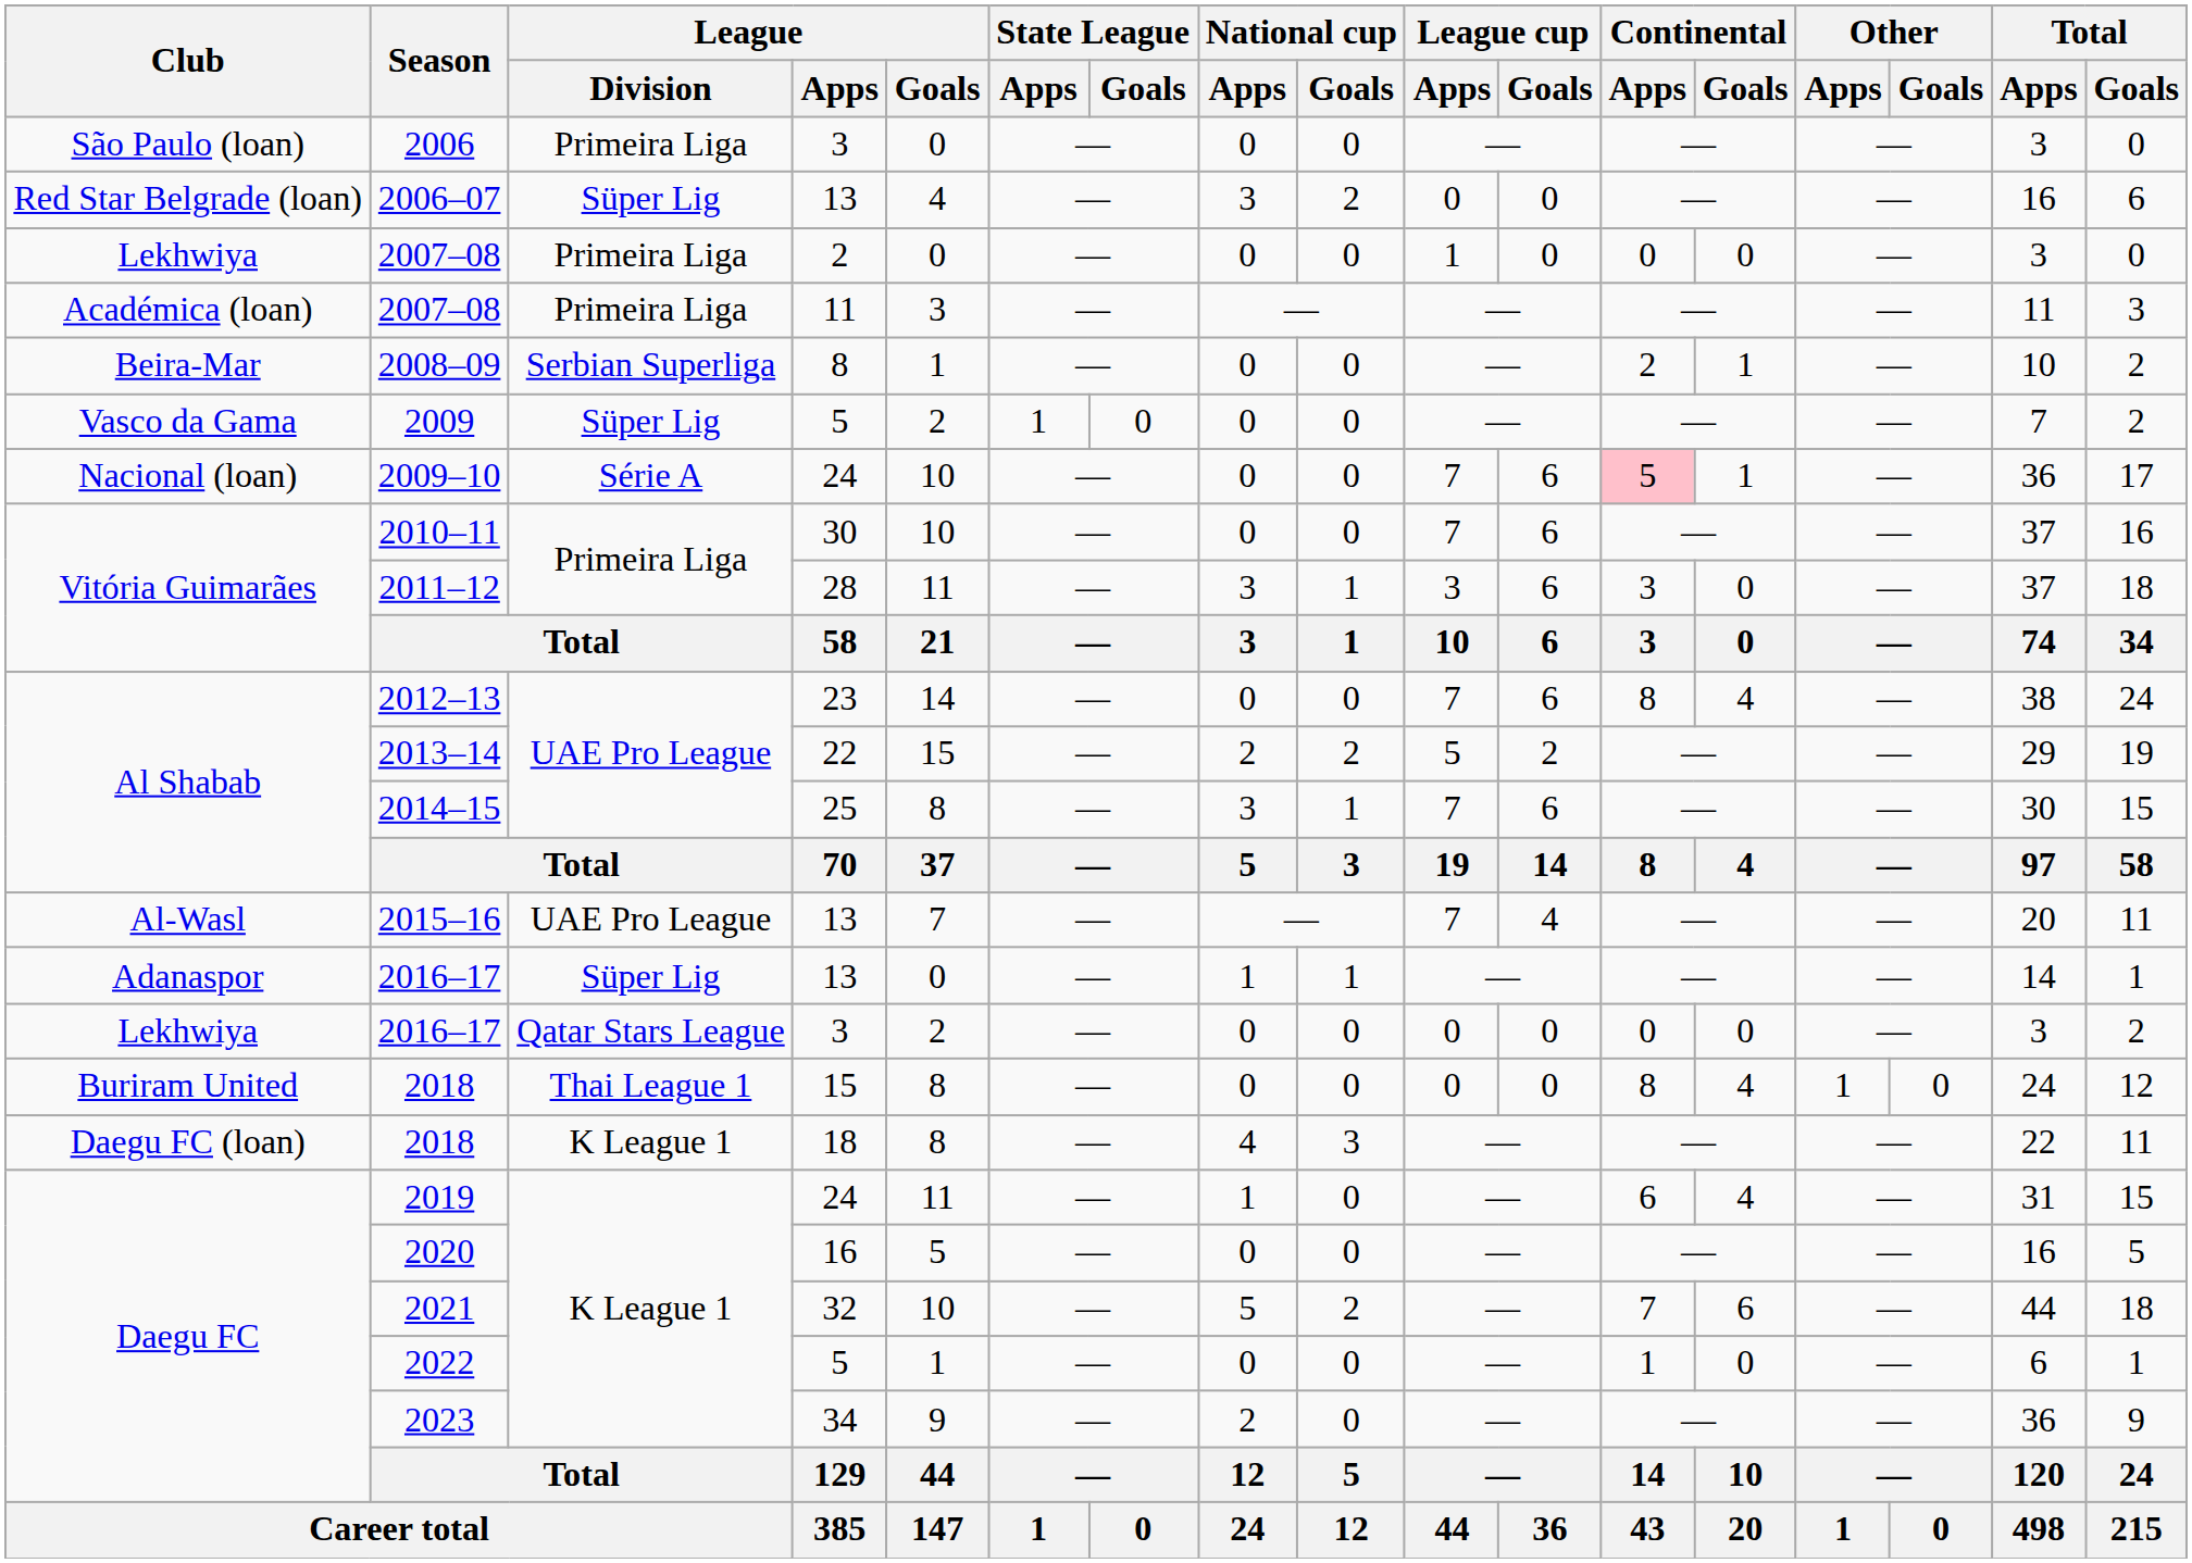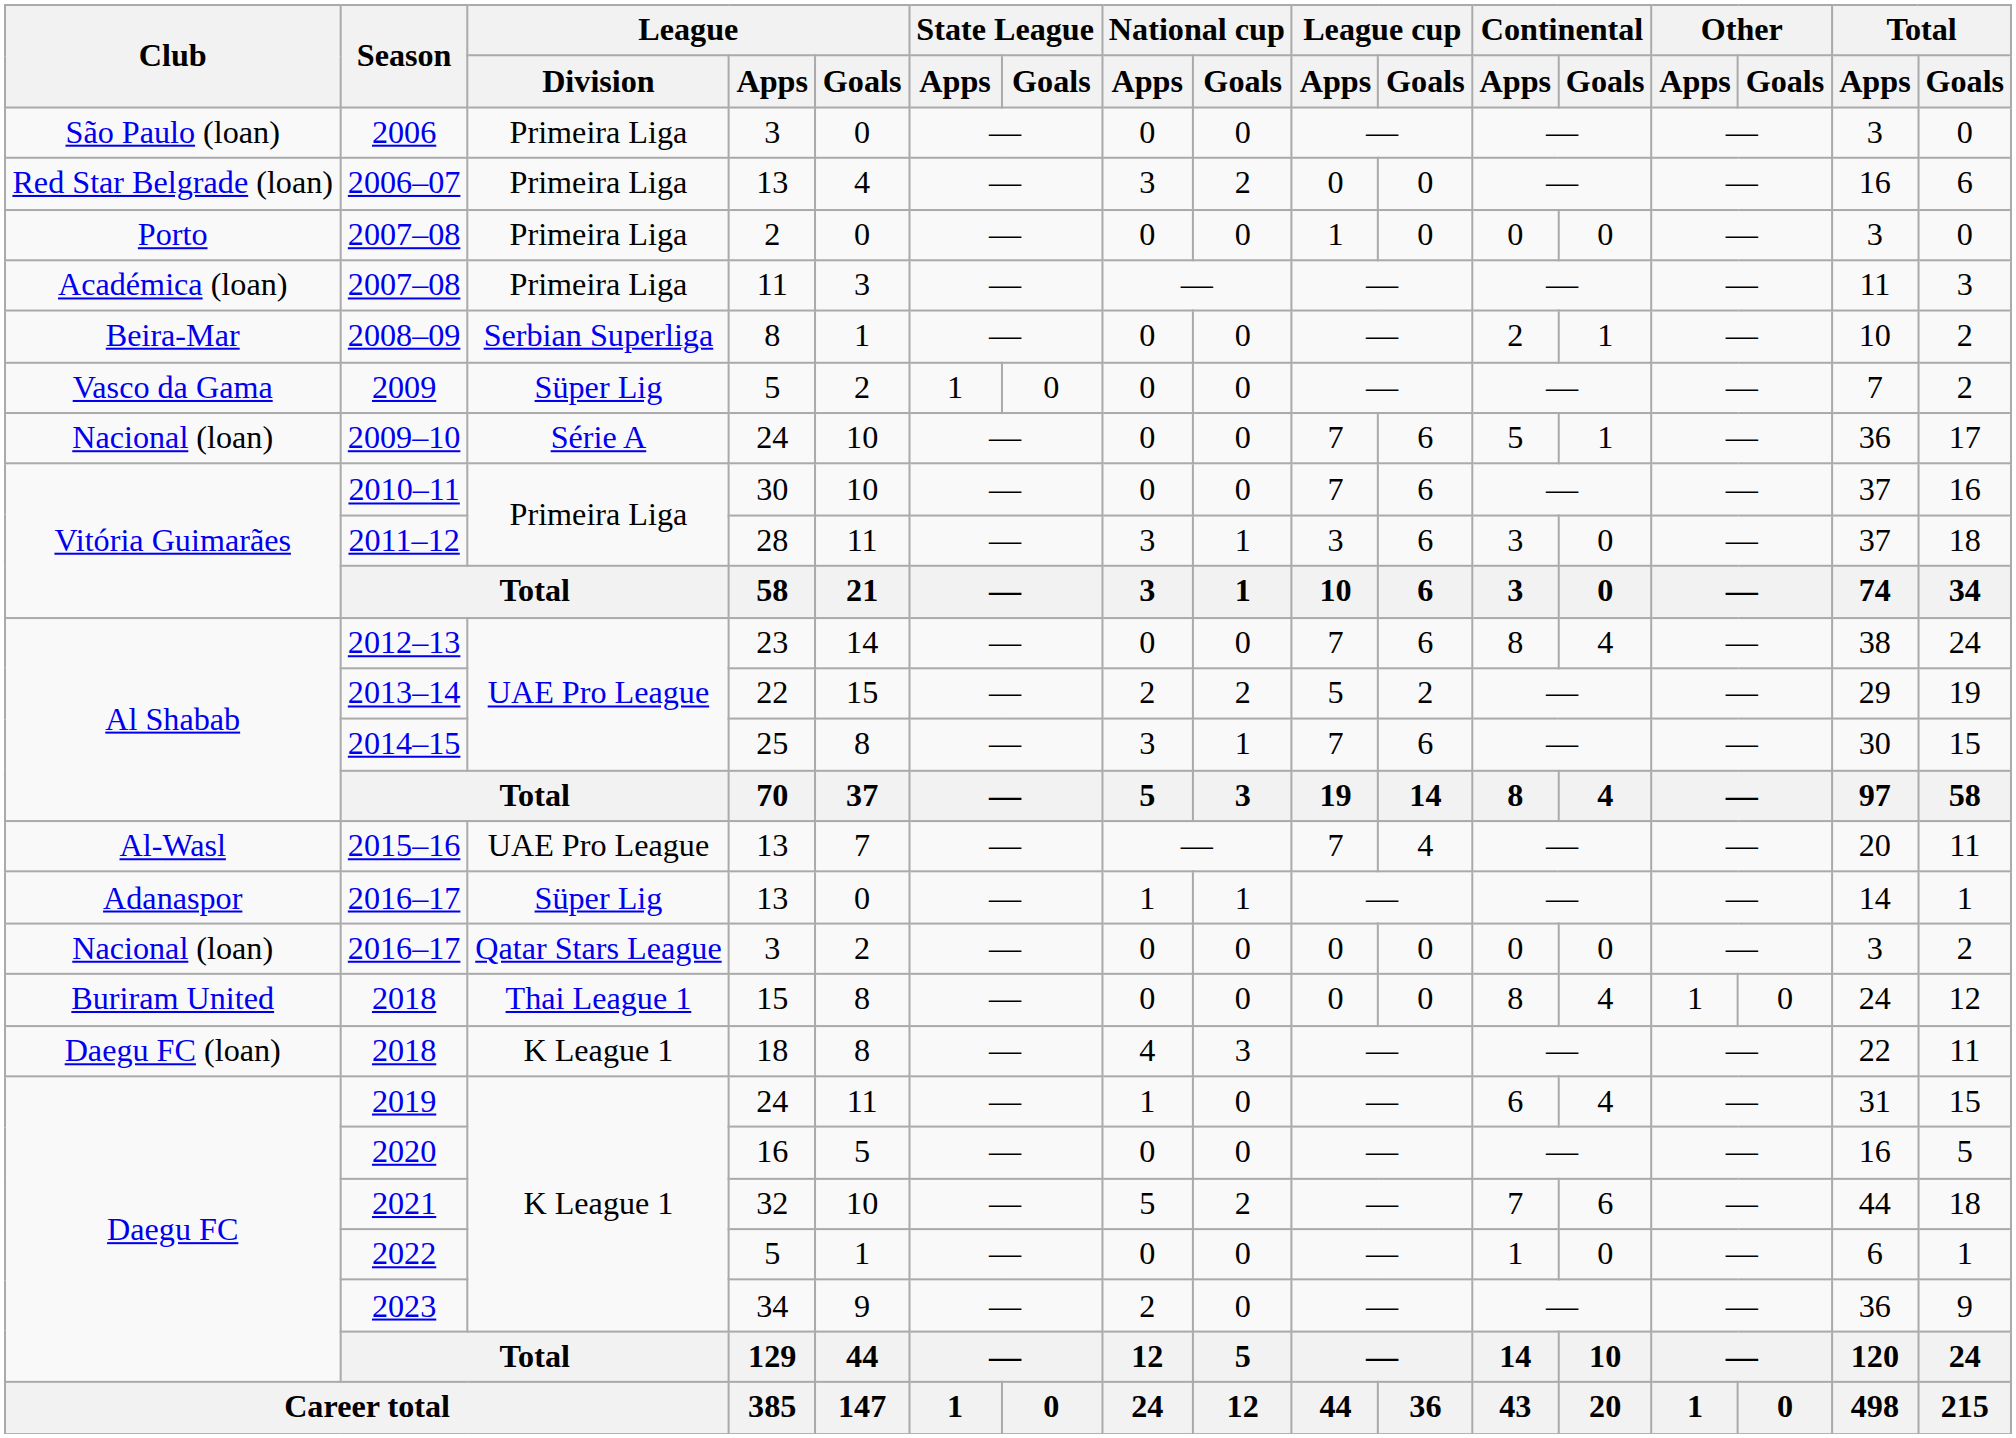 <table class="wikitable" style="text-align:center">
 <tr>
 <th rowspan="2">Club</th>
 <th rowspan="2">Season</th>
 <th colspan="3">League</th>
 <th colspan="2">State League</th>
 <th colspan="2">National cup</th>
 <th colspan="2">League cup</th>
 <th colspan="2">Continental</th>
 <th colspan="2">Other</th>
 <th colspan="2">Total</th>
 </tr>
 <tr>
 <th>Division</th>
 <th>Apps</th>
 <th>Goals</th>
 <th>Apps</th>
 <th>Goals</th>
 <th>Apps</th>
 <th>Goals</th>
 <th>Apps</th>
 <th>Goals</th>
 <th>Apps</th>
 <th>Goals</th>
 <th>Apps</th>
 <th>Goals</th>
 <th>Apps</th>
 <th>Goals</th>
 </tr>
 <tr>
 <td><a href='#'>São Paulo</a> (loan)</td>
 <td><a href='#'>2006</a></td>
 <td>Primeira Liga</td>
 <td>3</td>
 <td>0</td>
 <td colspan="2">—</td>
 <td>0</td>
 <td>0</td>
 <td colspan="2">—</td>
 <td colspan="2">—</td>
 <td colspan="2">—</td>
 <td>3</td>
 <td>0</td>
 </tr>
 <tr>
 <td><a href='#'>Red Star Belgrade</a> (loan)</td>
 <td><a href='#'>2006–07</a></td>
-<td><a href='#'>Süper Lig</a></td>
+<td>Primeira Liga</td>
 <td>13</td>
 <td>4</td>
 <td colspan="2">—</td>
 <td>3</td>
 <td>2</td>
 <td>0</td>
 <td>0</td>
 <td colspan="2">—</td>
 <td colspan="2">—</td>
 <td>16</td>
 <td>6</td>
 </tr>
 <tr>
-<td><a href='#'>Lekhwiya</a></td>
+<td><a href='#'>Porto</a></td>
 <td><a href='#'>2007–08</a></td>
 <td>Primeira Liga</td>
 <td>2</td>
 <td>0</td>
 <td colspan="2">—</td>
 <td>0</td>
 <td>0</td>
 <td>1</td>
 <td>0</td>
 <td>0</td>
 <td>0</td>
 <td colspan="2">—</td>
 <td>3</td>
 <td>0</td>
 </tr>
 <tr>
 <td><a href='#'>Académica</a> (loan)</td>
 <td><a href='#'>2007–08</a></td>
 <td>Primeira Liga</td>
 <td>11</td>
 <td>3</td>
 <td colspan="2">—</td>
 <td colspan="2">—</td>
 <td colspan="2">—</td>
 <td colspan="2">—</td>
 <td colspan="2">—</td>
 <td>11</td>
 <td>3</td>
 </tr>
 <tr>
 <td><a href='#'>Beira-Mar</a></td>
 <td><a href='#'>2008–09</a></td>
 <td><a href='#'>Serbian Superliga</a></td>
 <td>8</td>
 <td>1</td>
 <td colspan="2">—</td>
 <td>0</td>
 <td>0</td>
 <td colspan="2">—</td>
 <td>2</td>
 <td>1</td>
 <td colspan="2">—</td>
 <td>10</td>
 <td>2</td>
 </tr>
 <tr>
 <td><a href='#'>Vasco da Gama</a></td>
 <td><a href='#'>2009</a></td>
 <td><a href='#'>Süper Lig</a></td>
 <td>5</td>
 <td>2</td>
 <td>1</td>
 <td>0</td>
 <td>0</td>
 <td>0</td>
 <td colspan="2">—</td>
 <td colspan="2">—</td>
 <td colspan="2">—</td>
 <td>7</td>
 <td>2</td>
 </tr>
 <tr>
 <td><a href='#'>Nacional</a> (loan)</td>
 <td><a href='#'>2009–10</a></td>
 <td><a href='#'>Série A</a></td>
 <td>24</td>
 <td>10</td>
 <td colspan="2">—</td>
 <td>0</td>
 <td>0</td>
 <td>7</td>
 <td>6</td>
-<td style="background: pink;">5</td>
+<td>5</td>
 <td>1</td>
 <td colspan="2">—</td>
 <td>36</td>
 <td>17</td>
 </tr>
 <tr>
 <td rowspan="3"><a href='#'>Vitória Guimarães</a></td>
 <td><a href='#'>2010–11</a></td>
 <td rowspan="2">Primeira Liga</td>
 <td>30</td>
 <td>10</td>
 <td colspan="2">—</td>
 <td>0</td>
 <td>0</td>
 <td>7</td>
 <td>6</td>
 <td colspan="2">—</td>
 <td colspan="2">—</td>
 <td>37</td>
 <td>16</td>
 </tr>
 <tr>
 <td><a href='#'>2011–12</a></td>
 <td>28</td>
 <td>11</td>
 <td colspan="2">—</td>
 <td>3</td>
 <td>1</td>
 <td>3</td>
 <td>6</td>
 <td>3</td>
 <td>0</td>
 <td colspan="2">—</td>
 <td>37</td>
 <td>18</td>
 </tr>
 <tr>
 <th colspan="2">Total</th>
 <th>58</th>
 <th>21</th>
 <th colspan="2">—</th>
 <th>3</th>
 <th>1</th>
 <th>10</th>
 <th>6</th>
 <th>3</th>
 <th>0</th>
 <th colspan="2">—</th>
 <th>74</th>
 <th>34</th>
 </tr>
 <tr>
 <td rowspan="4"><a href='#'>Al Shabab</a></td>
 <td><a href='#'>2012–13</a></td>
 <td rowspan="3"><a href='#'>UAE Pro League</a></td>
 <td>23</td>
 <td>14</td>
 <td colspan="2">—</td>
 <td>0</td>
 <td>0</td>
 <td>7</td>
 <td>6</td>
 <td>8</td>
 <td>4</td>
 <td colspan="2">—</td>
 <td>38</td>
 <td>24</td>
 </tr>
 <tr>
 <td><a href='#'>2013–14</a></td>
 <td>22</td>
 <td>15</td>
 <td colspan="2">—</td>
 <td>2</td>
 <td>2</td>
 <td>5</td>
 <td>2</td>
 <td colspan="2">—</td>
 <td colspan="2">—</td>
 <td>29</td>
 <td>19</td>
 </tr>
 <tr>
 <td><a href='#'>2014–15</a></td>
 <td>25</td>
 <td>8</td>
 <td colspan="2">—</td>
 <td>3</td>
 <td>1</td>
 <td>7</td>
 <td>6</td>
 <td colspan="2">—</td>
 <td colspan="2">—</td>
 <td>30</td>
 <td>15</td>
 </tr>
 <tr>
 <th colspan="2">Total</th>
 <th>70</th>
 <th>37</th>
 <th colspan="2">—</th>
 <th>5</th>
 <th>3</th>
 <th>19</th>
 <th>14</th>
 <th>8</th>
 <th>4</th>
 <th colspan="2">—</th>
 <th>97</th>
 <th>58</th>
 </tr>
 <tr>
 <td><a href='#'>Al-Wasl</a></td>
 <td><a href='#'>2015–16</a></td>
 <td>UAE Pro League</td>
 <td>13</td>
 <td>7</td>
 <td colspan="2">—</td>
 <td colspan="2">—</td>
 <td>7</td>
 <td>4</td>
 <td colspan="2">—</td>
 <td colspan="2">—</td>
 <td>20</td>
 <td>11</td>
 </tr>
 <tr>
 <td><a href='#'>Adanaspor</a></td>
 <td><a href='#'>2016–17</a></td>
 <td><a href='#'>Süper Lig</a></td>
 <td>13</td>
 <td>0</td>
 <td colspan="2">—</td>
 <td>1</td>
 <td>1</td>
 <td colspan="2">—</td>
 <td colspan="2">—</td>
 <td colspan="2">—</td>
 <td>14</td>
 <td>1</td>
 </tr>
 <tr>
-<td><a href='#'>Lekhwiya</a></td>
+<td><a href='#'>Nacional</a> (loan)</td>
 <td><a href='#'>2016–17</a></td>
 <td><a href='#'>Qatar Stars League</a></td>
 <td>3</td>
 <td>2</td>
 <td colspan="2">—</td>
 <td>0</td>
 <td>0</td>
 <td>0</td>
 <td>0</td>
 <td>0</td>
 <td>0</td>
 <td colspan="2">—</td>
 <td>3</td>
 <td>2</td>
 </tr>
 <tr>
 <td><a href='#'>Buriram United</a></td>
 <td><a href='#'>2018</a></td>
 <td><a href='#'>Thai League 1</a></td>
 <td>15</td>
 <td>8</td>
 <td colspan="2">—</td>
 <td>0</td>
 <td>0</td>
 <td>0</td>
 <td>0</td>
 <td>8</td>
 <td>4</td>
 <td>1</td>
 <td>0</td>
 <td>24</td>
 <td>12</td>
 </tr>
 <tr>
 <td><a href='#'>Daegu FC</a> (loan)</td>
 <td><a href='#'>2018</a></td>
 <td>K League 1</td>
 <td>18</td>
 <td>8</td>
 <td colspan="2">—</td>
 <td>4</td>
 <td>3</td>
 <td colspan="2">—</td>
 <td colspan="2">—</td>
 <td colspan="2">—</td>
 <td>22</td>
 <td>11</td>
 </tr>
 <tr>
 <td rowspan="6"><a href='#'>Daegu FC</a></td>
 <td><a href='#'>2019</a></td>
 <td rowspan="5">K League 1</td>
 <td>24</td>
 <td>11</td>
 <td colspan="2">—</td>
 <td>1</td>
 <td>0</td>
 <td colspan="2">—</td>
 <td>6</td>
 <td>4</td>
 <td colspan="2">—</td>
 <td>31</td>
 <td>15</td>
 </tr>
 <tr>
 <td><a href='#'>2020</a></td>
 <td>16</td>
 <td>5</td>
 <td colspan="2">—</td>
 <td>0</td>
 <td>0</td>
 <td colspan="2">—</td>
 <td colspan="2">—</td>
 <td colspan="2">—</td>
 <td>16</td>
 <td>5</td>
 </tr>
 <tr>
 <td><a href='#'>2021</a></td>
 <td>32</td>
 <td>10</td>
 <td colspan="2">—</td>
 <td>5</td>
 <td>2</td>
 <td colspan="2">—</td>
 <td>7</td>
 <td>6</td>
 <td colspan="2">—</td>
 <td>44</td>
 <td>18</td>
 </tr>
 <tr>
 <td><a href='#'>2022</a></td>
 <td>5</td>
 <td>1</td>
 <td colspan="2">—</td>
 <td>0</td>
 <td>0</td>
 <td colspan="2">—</td>
 <td>1</td>
 <td>0</td>
 <td colspan="2">—</td>
 <td>6</td>
 <td>1</td>
 </tr>
 <tr>
 <td><a href='#'>2023</a></td>
 <td>34</td>
 <td>9</td>
 <td colspan="2">—</td>
 <td>2</td>
 <td>0</td>
 <td colspan="2">—</td>
 <td colspan="2">—</td>
 <td colspan="2">—</td>
 <td>36</td>
 <td>9</td>
 </tr>
 <tr>
 <th colspan="2">Total</th>
 <th>129</th>
 <th>44</th>
 <th colspan="2">—</th>
 <th>12</th>
 <th>5</th>
 <th colspan="2">—</th>
 <th>14</th>
 <th>10</th>
 <th colspan="2">—</th>
 <th>120</th>
 <th>24</th>
 </tr>
 <tr>
 <th colspan="3">Career total</th>
 <th>385</th>
 <th>147</th>
 <th>1</th>
 <th>0</th>
 <th>24</th>
 <th>12</th>
 <th>44</th>
 <th>36</th>
 <th>43</th>
 <th>20</th>
 <th>1</th>
 <th>0</th>
 <th>498</th>
 <th>215</th>
 </tr>
 </table>
